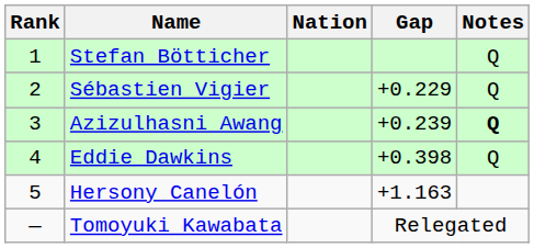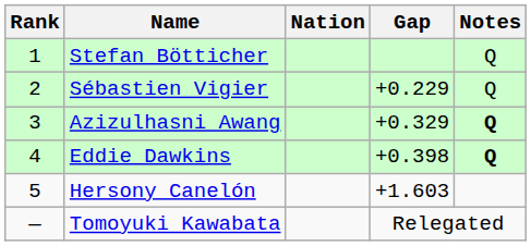 <table class="wikitable sortable" style="text-align:center">
 <tr>
 <th>Rank</th>
 <th>Name</th>
 <th>Nation</th>
 <th>Gap</th>
 <th>Notes</th>
 </tr>
 <tr bgcolor=ccffcc>
 <td>1</td>
 <td align=left><a href='#'>Stefan Bötticher</a></td>
 <td align=left></td>
 <td></td>
 <td>Q</td>
 </tr>
 <tr bgcolor=ccffcc>
 <td>2</td>
 <td align=left><a href='#'>Sébastien Vigier</a></td>
 <td align=left></td>
 <td>+0.229</td>
 <td>Q</td>
 </tr>
 <tr bgcolor=ccffcc>
 <td>3</td>
 <td align=left><a href='#'>Azizulhasni Awang</a></td>
 <td align=left></td>
-<td>+0.239</td>
+<td>+0.329</td>
 <td><strong>Q</strong></td>
 </tr>
 <tr bgcolor=ccffcc>
 <td>4</td>
 <td align=left><a href='#'>Eddie Dawkins</a></td>
 <td align=left></td>
 <td>+0.398</td>
-<td>Q</td>
+<td><strong>Q</strong></td>
 </tr>
 <tr>
 <td>5</td>
 <td align=left><a href='#'>Hersony Canelón</a></td>
 <td align=left></td>
-<td>+1.163</td>
+<td>+1.603</td>
 <td></td>
 </tr>
 <tr>
 <td>—</td>
 <td align=left><a href='#'>Tomoyuki Kawabata</a></td>
 <td align=left></td>
 <td colspan=2>Relegated</td>
 </tr>
 </table>
